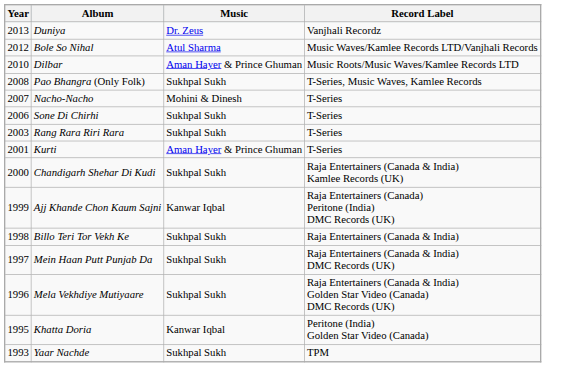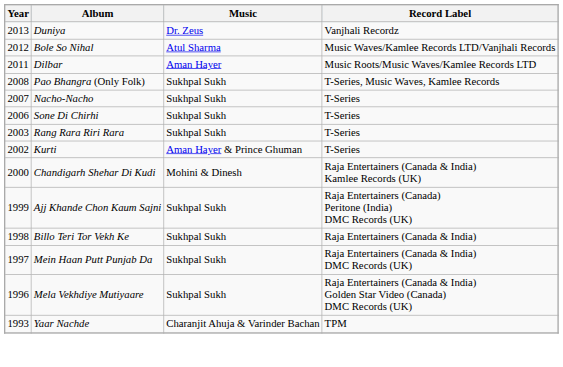 <table class="wikitable sortable" style="margin: 1em 1em 1em 0; background: #f9f9f9; border: 2px #aaa solid; border-collapse: collapse; font-size: 100%;" cellspacing="2" cellpadding="3" border="3">
 <tr bgcolor="#AACCDD" align="left">
 <th>Year</th>
 <th>Album</th>
 <th>Music</th>
 <th>Record Label</th>
 </tr>
 <tr>
 <td>2013</td>
 <td><em>Duniya</em></td>
 <td><a href='#'>Dr. Zeus</a></td>
 <td>Vanjhali Recordz</td>
 </tr>
 <tr>
 <td>2012</td>
 <td><em>Bole So Nihal</em></td>
 <td><a href='#'>Atul Sharma</a></td>
 <td>Music Waves/Kamlee Records LTD/Vanjhali Records</td>
 </tr>
 <tr>
-<td>2010</td>
+<td>2011</td>
 <td><em>Dilbar</em></td>
-<td><a href='#'>Aman Hayer</a> & Prince Ghuman</td>
+<td><a href='#'>Aman Hayer</a></td>
 <td>Music Roots/Music Waves/Kamlee Records LTD</td>
 </tr>
 <tr>
 <td>2008</td>
 <td><em>Pao Bhangra</em> (Only Folk)</td>
 <td>Sukhpal Sukh</td>
 <td>T-Series, Music Waves, Kamlee Records</td>
 </tr>
 <tr>
 <td>2007</td>
 <td><em>Nacho-Nacho</em></td>
-<td>Mohini & Dinesh</td>
+<td>Sukhpal Sukh</td>
 <td>T-Series</td>
 </tr>
 <tr>
 <td>2006</td>
 <td><em>Sone Di Chirhi</em></td>
 <td>Sukhpal Sukh</td>
 <td>T-Series</td>
 </tr>
 <tr>
 <td>2003</td>
 <td><em>Rang Rara Riri Rara</em></td>
 <td>Sukhpal Sukh</td>
 <td>T-Series</td>
 </tr>
 <tr>
-<td>2001</td>
+<td>2002</td>
 <td><em>Kurti</em></td>
 <td><a href='#'>Aman Hayer</a> & Prince Ghuman</td>
 <td>T-Series</td>
 </tr>
 <tr>
 <td>2000</td>
 <td><em>Chandigarh Shehar Di Kudi</em></td>
-<td>Sukhpal Sukh</td>
+<td>Mohini & Dinesh</td>
 <td>Raja Entertainers (Canada & India)<br>Kamlee Records (UK)</td>
 </tr>
 <tr>
 <td>1999</td>
 <td><em>Ajj Khande Chon Kaum Sajni</em></td>
-<td>Kanwar Iqbal</td>
+<td>Sukhpal Sukh</td>
 <td>Raja Entertainers (Canada)<br>Peritone (India)<br>DMC Records (UK)</td>
 </tr>
 <tr>
 <td>1998</td>
 <td><em>Billo Teri Tor Vekh Ke</em></td>
 <td>Sukhpal Sukh</td>
 <td>Raja Entertainers (Canada & India)</td>
 </tr>
 <tr>
 <td>1997</td>
 <td><em>Mein Haan Putt Punjab Da</em></td>
 <td>Sukhpal Sukh</td>
 <td>Raja Entertainers (Canada & India)<br>DMC Records (UK)</td>
 </tr>
 <tr>
 <td>1996</td>
 <td><em>Mela Vekhdiye Mutiyaare</em></td>
 <td>Sukhpal Sukh</td>
 <td>Raja Entertainers (Canada & India)<br>Golden Star Video (Canada)<br>DMC Records (UK)</td>
 </tr>
 <tr>
-<td>1995</td>
-<td><em>Khatta Doria</em></td>
-<td>Kanwar Iqbal</td>
-<td>Peritone (India)<br>Golden Star Video (Canada)</td>
-</tr>
-<tr>
 <td>1993</td>
 <td><em>Yaar Nachde</em></td>
-<td>Sukhpal Sukh</td>
+<td>Charanjit Ahuja & Varinder Bachan</td>
 <td>TPM</td>
 </tr>
 </table>
